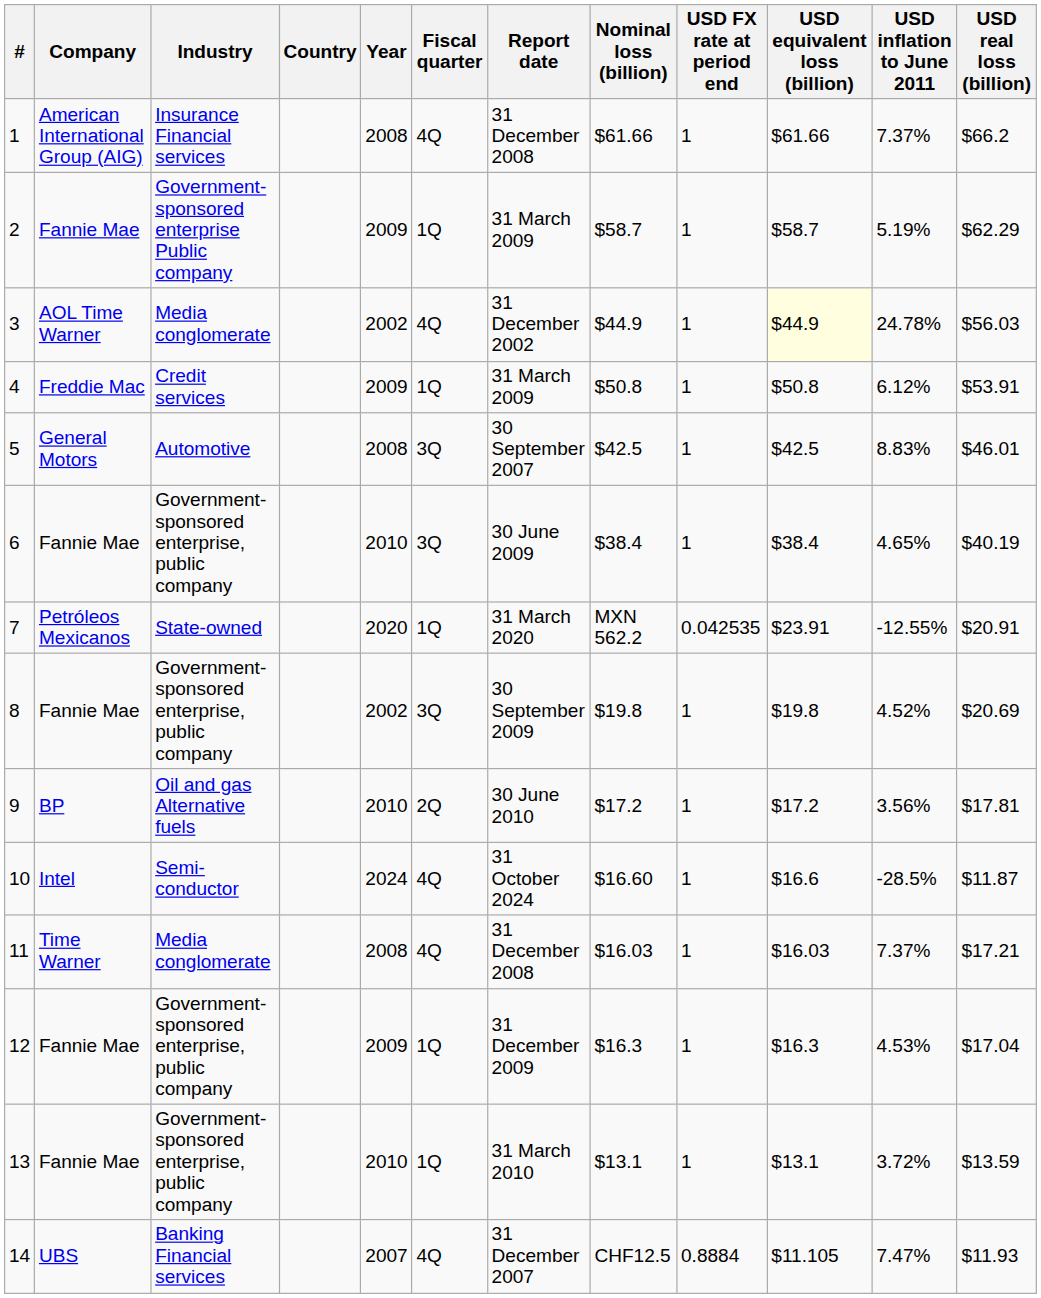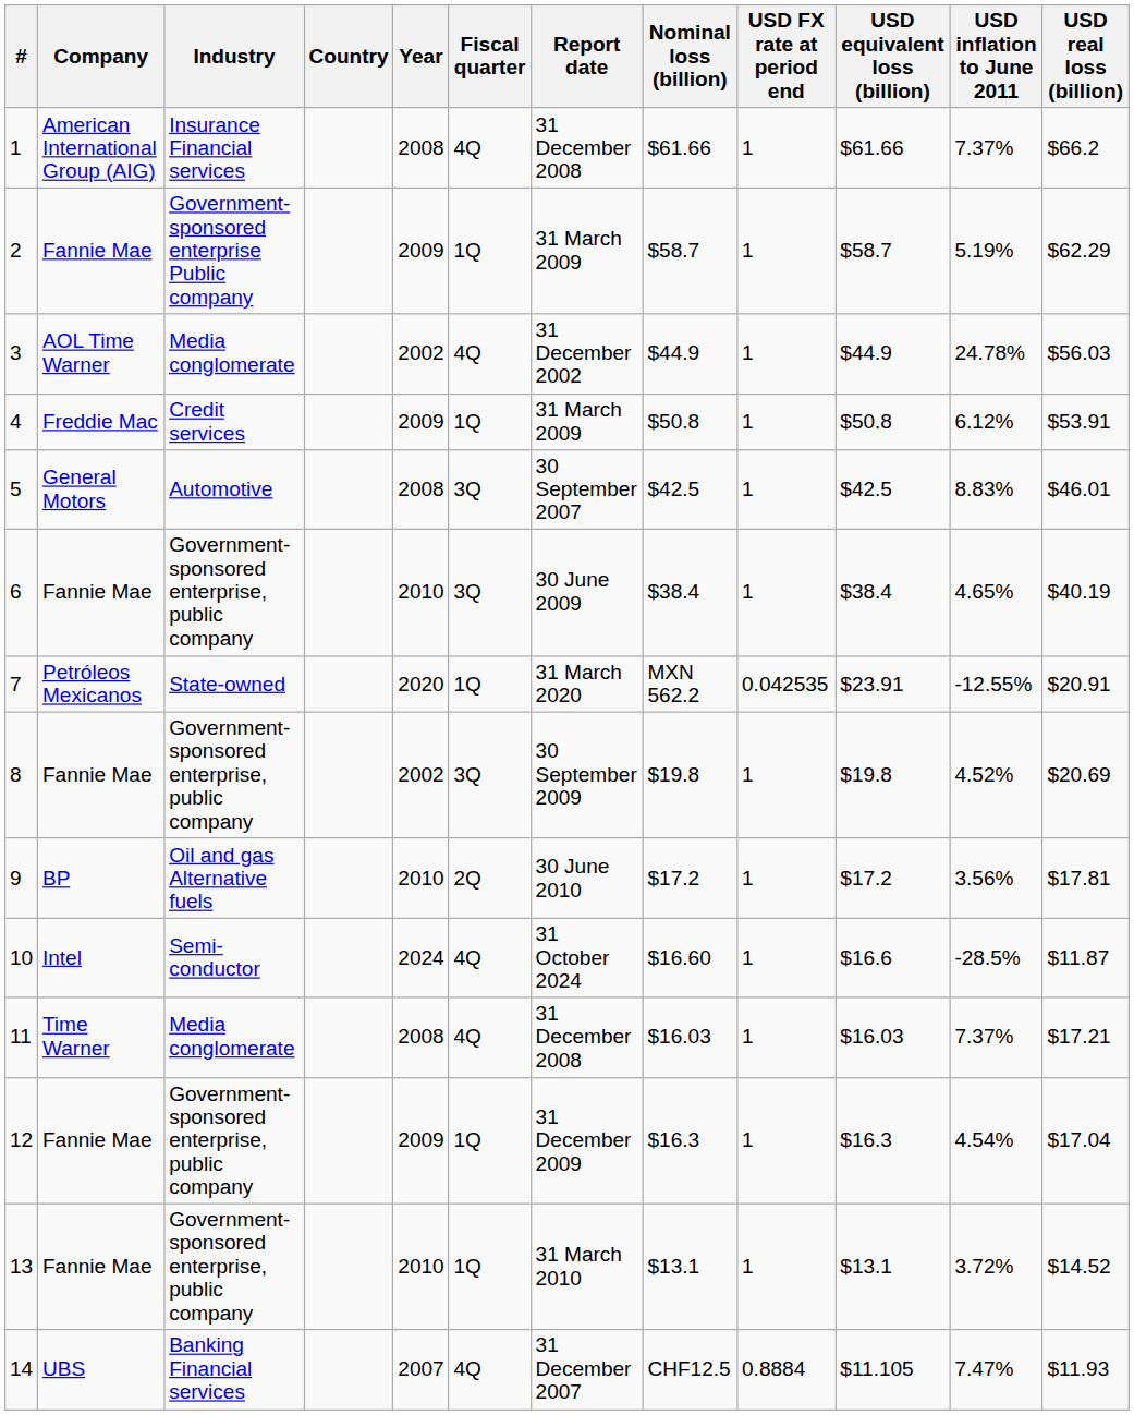 <table class="wikitable sortable">
 <tr>
 <th>#</th>
 <th>Company</th>
 <th>Industry</th>
 <th>Country</th>
 <th>Year</th>
 <th>Fiscal quarter</th>
 <th>Report date</th>
 <th>Nominal loss (billion)</th>
 <th>USD FX rate at period end</th>
 <th>USD equivalent loss (billion)</th>
 <th>USD inflation to June 2011</th>
 <th>USD real loss (billion)</th>
 </tr>
 <tr>
 <td>1</td>
 <td><a href='#'>American International Group (AIG)</a></td>
 <td><a href='#'>Insurance</a><br><a href='#'>Financial services</a></td>
 <td></td>
 <td>2008</td>
 <td>4Q</td>
 <td>31 December 2008</td>
 <td>$61.66</td>
 <td>1</td>
 <td>$61.66</td>
 <td>7.37%</td>
 <td>$66.2</td>
 </tr>
 <tr>
 <td>2</td>
 <td><a href='#'>Fannie Mae</a></td>
 <td><a href='#'>Government-sponsored enterprise</a><br><a href='#'>Public company</a></td>
 <td></td>
 <td>2009</td>
 <td>1Q</td>
 <td>31 March 2009</td>
 <td>$58.7</td>
 <td>1</td>
 <td>$58.7</td>
 <td>5.19%</td>
 <td>$62.29</td>
 </tr>
 <tr>
 <td>3</td>
 <td><a href='#'>AOL Time Warner</a></td>
 <td><a href='#'>Media conglomerate</a></td>
 <td></td>
 <td>2002</td>
 <td>4Q</td>
 <td>31 December 2002</td>
 <td>$44.9</td>
 <td>1</td>
-<td style="background: lightyellow;">$44.9</td>
+<td>$44.9</td>
 <td>24.78%</td>
 <td>$56.03</td>
 </tr>
 <tr>
 <td>4</td>
 <td><a href='#'>Freddie Mac</a></td>
 <td><a href='#'>Credit services</a></td>
 <td></td>
 <td>2009</td>
 <td>1Q</td>
 <td>31 March 2009</td>
 <td>$50.8</td>
 <td>1</td>
 <td>$50.8</td>
 <td>6.12%</td>
 <td>$53.91</td>
 </tr>
 <tr>
 <td>5</td>
 <td><a href='#'>General Motors</a></td>
 <td><a href='#'>Automotive</a></td>
 <td></td>
 <td>2008</td>
 <td>3Q</td>
 <td>30 September 2007</td>
 <td>$42.5</td>
 <td>1</td>
 <td>$42.5</td>
 <td>8.83%</td>
 <td>$46.01</td>
 </tr>
 <tr>
 <td>6</td>
 <td>Fannie Mae</td>
 <td>Government-sponsored enterprise, public company</td>
 <td></td>
 <td>2010</td>
 <td>3Q</td>
 <td>30 June 2009</td>
 <td>$38.4</td>
 <td>1</td>
 <td>$38.4</td>
 <td>4.65%</td>
 <td>$40.19</td>
 </tr>
 <tr>
 <td>7</td>
 <td><a href='#'>Petróleos Mexicanos</a></td>
 <td><a href='#'>State-owned</a><br></td>
 <td></td>
 <td>2020</td>
 <td>1Q</td>
 <td>31 March 2020</td>
 <td>MXN 562.2</td>
 <td>0.042535</td>
 <td>$23.91</td>
 <td>-12.55%</td>
 <td>$20.91</td>
 </tr>
 <tr>
 <td>8</td>
 <td>Fannie Mae</td>
 <td>Government-sponsored enterprise, public company</td>
 <td></td>
 <td>2002</td>
 <td>3Q</td>
 <td>30 September 2009</td>
 <td>$19.8</td>
 <td>1</td>
 <td>$19.8</td>
 <td>4.52%</td>
 <td>$20.69</td>
 </tr>
 <tr>
 <td>9</td>
 <td><a href='#'>BP</a></td>
 <td><a href='#'>Oil and gas</a><br><a href='#'>Alternative fuels</a></td>
 <td></td>
 <td>2010</td>
 <td>2Q</td>
 <td>30 June 2010</td>
 <td>$17.2</td>
 <td>1</td>
 <td>$17.2</td>
 <td>3.56%</td>
 <td>$17.81</td>
 </tr>
 <tr>
 <td>10</td>
 <td><a href='#'>Intel</a></td>
 <td><a href='#'>Semi-conductor</a></td>
 <td></td>
 <td>2024</td>
 <td>4Q</td>
 <td>31 October 2024</td>
 <td>$16.60 </td>
 <td>1</td>
 <td>$16.6</td>
 <td>-28.5%</td>
 <td>$11.87</td>
 </tr>
 <tr>
 <td>11</td>
 <td><a href='#'>Time Warner</a></td>
 <td><a href='#'>Media conglomerate</a></td>
 <td></td>
 <td>2008</td>
 <td>4Q</td>
 <td>31 December 2008</td>
 <td>$16.03</td>
 <td>1</td>
 <td>$16.03</td>
 <td>7.37%</td>
 <td>$17.21</td>
 </tr>
 <tr>
 <td>12</td>
 <td>Fannie Mae</td>
 <td>Government-sponsored enterprise, public company</td>
 <td></td>
 <td>2009</td>
 <td>1Q</td>
 <td>31 December 2009</td>
 <td>$16.3</td>
 <td>1</td>
 <td>$16.3</td>
-<td>4.53%</td>
+<td>4.54%</td>
 <td>$17.04</td>
 </tr>
 <tr>
 <td>13</td>
 <td>Fannie Mae</td>
 <td>Government-sponsored enterprise, public company</td>
 <td></td>
 <td>2010</td>
 <td>1Q</td>
 <td>31 March 2010</td>
 <td>$13.1</td>
 <td>1</td>
 <td>$13.1</td>
 <td>3.72%</td>
-<td>$13.59</td>
+<td>$14.52</td>
 </tr>
 <tr>
 <td>14</td>
 <td><a href='#'>UBS</a></td>
 <td><a href='#'>Banking</a><br><a href='#'>Financial services</a></td>
 <td></td>
 <td>2007</td>
 <td>4Q</td>
 <td>31 December 2007</td>
 <td>CHF12.5</td>
 <td>0.8884</td>
 <td>$11.105</td>
 <td>7.47%</td>
 <td>$11.93</td>
 </tr>
 </table>
